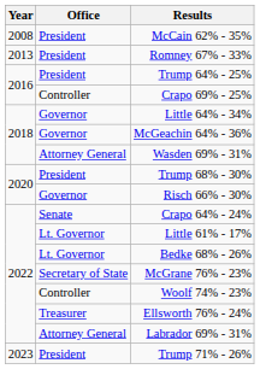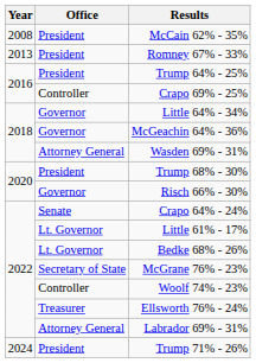 <table class=wikitable>
 <tr>
 <th>Year</th>
 <th>Office</th>
 <th>Results</th>
 </tr>
 <tr>
 <td>2008</td>
 <td><a href='#'>President</a></td>
 <td align="right" ><a href='#'>McCain</a> 62% - 35%</td>
 </tr>
 <tr>
 <td>2013</td>
 <td><a href='#'>President</a></td>
 <td align="right" ><a href='#'>Romney</a> 67% - 33%</td>
 </tr>
 <tr>
 <td rowspan=2>2016</td>
 <td><a href='#'>President</a></td>
 <td align="right" ><a href='#'>Trump</a> 64% - 25%</td>
 </tr>
 <tr>
 <td>Controller</td>
 <td align="right" ><a href='#'>Crapo</a> 69% - 25%</td>
 </tr>
 <tr>
 <td rowspan=3>2018</td>
 <td><a href='#'>Governor</a></td>
 <td align="right" ><a href='#'>Little</a> 64% - 34%</td>
 </tr>
 <tr>
 <td><a href='#'>Governor</a></td>
 <td align="right" ><a href='#'>McGeachin</a> 64% - 36%</td>
 </tr>
 <tr>
 <td><a href='#'>Attorney General</a></td>
 <td align="right" ><a href='#'>Wasden</a> 69% - 31%</td>
 </tr>
 <tr>
 <td rowspan=2>2020</td>
 <td><a href='#'>President</a></td>
 <td align="right" ><a href='#'>Trump</a> 68% - 30%</td>
 </tr>
 <tr>
 <td><a href='#'>Governor</a></td>
 <td align="right" ><a href='#'>Risch</a> 66% - 30%</td>
 </tr>
 <tr>
 <td rowspan=7>2022</td>
 <td><a href='#'>Senate</a></td>
 <td align="right" ><a href='#'>Crapo</a> 64% - 24%</td>
 </tr>
 <tr>
 <td><a href='#'>Lt. Governor</a></td>
 <td align="right" ><a href='#'>Little</a> 61% - 17%</td>
 </tr>
 <tr>
 <td><a href='#'>Lt. Governor</a></td>
 <td align="right" ><a href='#'>Bedke</a> 68% - 26%</td>
 </tr>
 <tr>
 <td><a href='#'>Secretary of State</a></td>
 <td align="right" ><a href='#'>McGrane</a> 76% - 23%</td>
 </tr>
 <tr>
 <td>Controller</td>
 <td align="right" ><a href='#'>Woolf</a> 74% - 23%</td>
 </tr>
 <tr>
 <td><a href='#'>Treasurer</a></td>
 <td align="right" ><a href='#'>Ellsworth</a> 76% - 24%</td>
 </tr>
 <tr>
 <td><a href='#'>Attorney General</a></td>
 <td align="right" ><a href='#'>Labrador</a> 69% - 31%</td>
 </tr>
 <tr>
-<td>2023</td>
+<td>2024</td>
 <td><a href='#'>President</a></td>
 <td align="right" ><a href='#'>Trump</a> 71% - 26%</td>
 </tr>
 </table>
